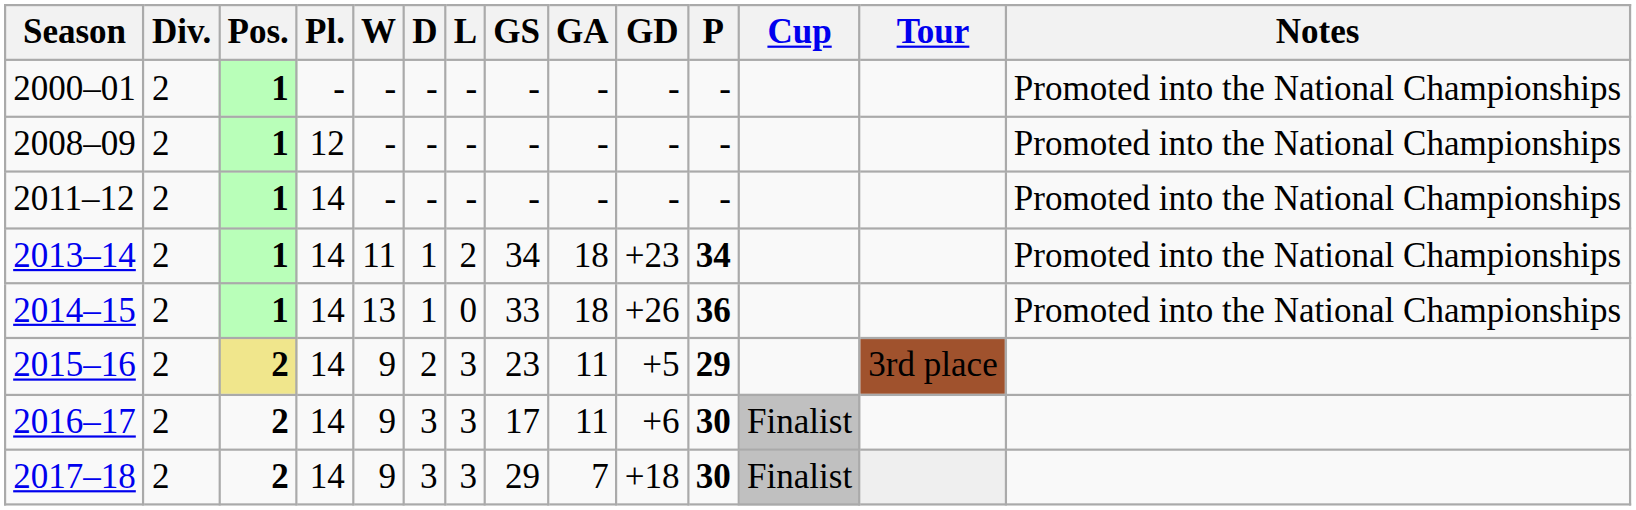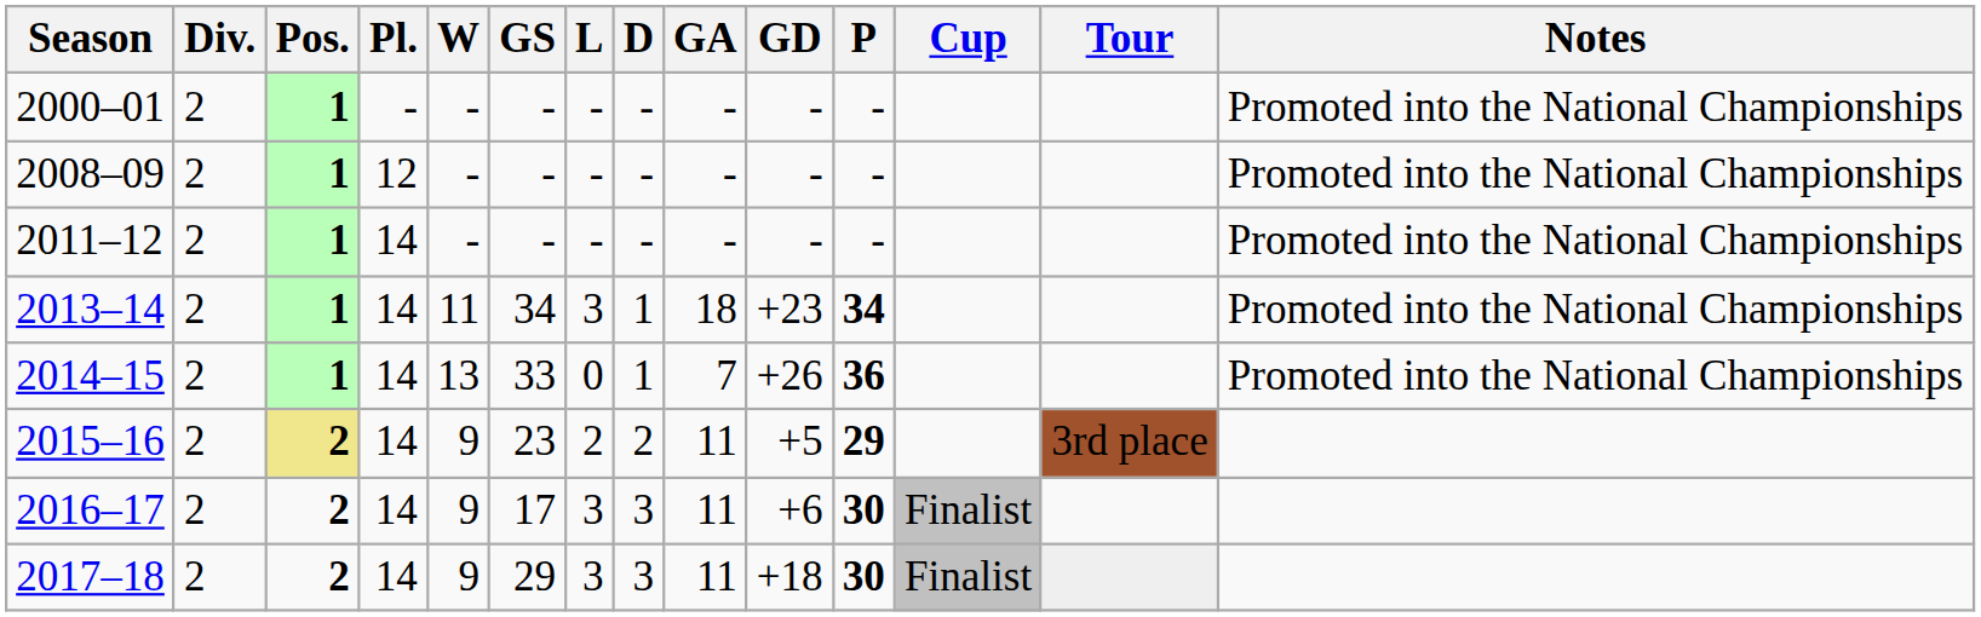 <table class="wikitable">
 <tr style="background:#efefef;">
 <th>Season</th>
 <th>Div.</th>
 <th>Pos.</th>
 <th>Pl.</th>
 <th>W</th>
+<th>GS</th>
+<th>L</th>
 <th>D</th>
-<th>L</th>
-<th>GS</th>
 <th>GA</th>
 <th>GD</th>
 <th>P</th>
 <th><a href='#'>Cup</a></th>
 <th><a href='#'>Tour</a></th>
 <th>Notes</th>
 </tr>
 <tr>
 <td>2000–01</td>
 <td>2</td>
 <td align=right bgcolor=#B9FFB9><strong>1</strong></td>
 <td align=right>-</td>
 <td align=right>-</td>
 <td align=right>-</td>
 <td align=right>-</td>
 <td align=right>-</td>
 <td align=right>-</td>
 <td align=right>-</td>
 <td align=right>-</td>
 <td></td>
 <td></td>
 <td>Promoted into the National Championships</td>
 </tr>
 <tr>
 <td>2008–09</td>
 <td>2</td>
 <td align=right bgcolor=#B9FFB9><strong>1</strong></td>
 <td align=right>12</td>
 <td align=right>-</td>
 <td align=right>-</td>
 <td align=right>-</td>
 <td align=right>-</td>
 <td align=right>-</td>
 <td align=right>-</td>
 <td align=right>-</td>
 <td></td>
 <td></td>
 <td>Promoted into the National Championships</td>
 </tr>
 <tr>
 <td>2011–12</td>
 <td>2</td>
 <td align=right bgcolor=#B9FFB9><strong>1</strong></td>
 <td align=right>14</td>
 <td align=right>-</td>
 <td align=right>-</td>
 <td align=right>-</td>
 <td align=right>-</td>
 <td align=right>-</td>
 <td align=right>-</td>
 <td align=right>-</td>
 <td></td>
 <td></td>
 <td>Promoted into the National Championships</td>
 </tr>
 <tr>
 <td><a href='#'>2013–14</a></td>
 <td>2</td>
 <td align=right bgcolor=#B9FFB9><strong>1</strong></td>
 <td align=right>14</td>
 <td align=right>11</td>
+<td align=right>34</td>
+<td align=right>3</td>
 <td align=right>1</td>
-<td align=right>2</td>
-<td align=right>34</td>
 <td align=right>18</td>
 <td align=right>+23</td>
 <td align=right><strong>34</strong></td>
 <td></td>
 <td></td>
 <td>Promoted into the National Championships</td>
 </tr>
 <tr>
 <td><a href='#'>2014–15</a></td>
 <td>2</td>
 <td align=right bgcolor=#B9FFB9><strong>1</strong></td>
 <td align=right>14</td>
 <td align=right>13</td>
+<td align=right>33</td>
+<td align=right>0</td>
 <td align=right>1</td>
-<td align=right>0</td>
-<td align=right>33</td>
-<td align=right>18</td>
+<td align=right>7</td>
 <td align=right>+26</td>
 <td align=right><strong>36</strong></td>
 <td></td>
 <td></td>
 <td>Promoted into the National Championships</td>
 </tr>
 <tr>
 <td><a href='#'>2015–16</a></td>
 <td>2</td>
 <td align=right style="background: khaki;"><strong>2</strong></td>
 <td align=right>14</td>
 <td align=right>9</td>
+<td align=right>23</td>
 <td align=right>2</td>
-<td align=right>3</td>
-<td align=right>23</td>
+<td align=right>2</td>
 <td align=right>11</td>
 <td align=right>+5</td>
 <td align=right><strong>29</strong></td>
 <td></td>
 <td align=center bgcolor=sienna>3rd place</td>
 <td></td>
 </tr>
 <tr>
 <td><a href='#'>2016–17</a></td>
 <td>2</td>
 <td align=right><strong>2</strong></td>
 <td align=right>14</td>
 <td align=right>9</td>
+<td align=right>17</td>
 <td align=right>3</td>
 <td align=right>3</td>
-<td align=right>17</td>
 <td align=right>11</td>
 <td align=right>+6</td>
 <td align=right><strong>30</strong></td>
 <td bgcolor=silver>Finalist</td>
 <td></td>
 <td></td>
 </tr>
 <tr>
 <td><a href='#'>2017–18</a></td>
 <td>2</td>
 <td align=right><strong>2</strong></td>
 <td align=right>14</td>
 <td align=right>9</td>
+<td align=right>29</td>
 <td align=right>3</td>
 <td align=right>3</td>
-<td align=right>29</td>
-<td align=right>7</td>
+<td align=right>11</td>
 <td align=right>+18</td>
 <td align=right><strong>30</strong></td>
 <td bgcolor=silver>Finalist</td>
 <td bgcolor=EFEFEF></td>
 <td></td>
 </tr>
 </table>
